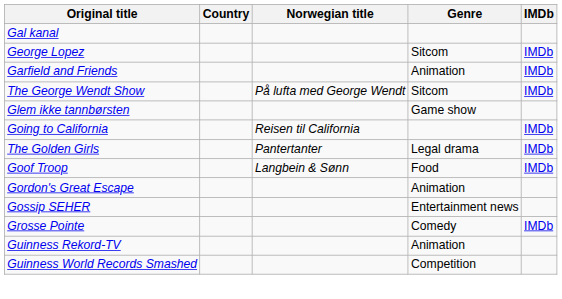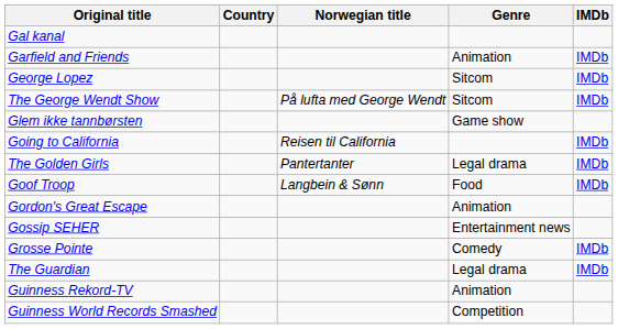 <table class="wikitable">
 <tr>
 <th>Original title</th>
 <th>Country</th>
 <th>Norwegian title</th>
 <th>Genre</th>
 <th>IMDb</th>
 </tr>
 <tr>
 <td><em><a href='#'>Gal kanal</a></em></td>
 <td></td>
 <td></td>
 <td></td>
 <td></td>
 </tr>
 <tr>
+<td><em><a href='#'>Garfield and Friends</a></em></td>
+<td></td>
+<td></td>
+<td>Animation</td>
+<td><a href='#'>IMDb</a></td>
+</tr>
+<tr>
 <td><em><a href='#'>George Lopez</a></em></td>
 <td></td>
 <td></td>
 <td>Sitcom</td>
-<td><a href='#'>IMDb</a></td>
-</tr>
-<tr>
-<td><em><a href='#'>Garfield and Friends</a></em></td>
-<td></td>
-<td></td>
-<td>Animation</td>
 <td><a href='#'>IMDb</a></td>
 </tr>
 <tr>
 <td><em><a href='#'>The George Wendt Show</a></em></td>
 <td></td>
 <td><em>På lufta med George Wendt</em></td>
 <td>Sitcom</td>
 <td><a href='#'>IMDb</a></td>
 </tr>
 <tr>
 <td><em><a href='#'>Glem ikke tannbørsten</a></em></td>
 <td></td>
 <td></td>
 <td>Game show</td>
 <td></td>
 </tr>
 <tr>
 <td><em><a href='#'>Going to California</a></em></td>
 <td></td>
 <td><em>Reisen til California</em></td>
 <td></td>
 <td><a href='#'>IMDb</a></td>
 </tr>
 <tr>
 <td><em><a href='#'>The Golden Girls</a></em></td>
 <td></td>
 <td><em>Pantertanter</em></td>
 <td>Legal drama</td>
 <td><a href='#'>IMDb</a></td>
 </tr>
 <tr>
 <td><em><a href='#'>Goof Troop</a></em></td>
 <td></td>
 <td><em>Langbein & Sønn</em></td>
 <td>Food</td>
 <td><a href='#'>IMDb</a></td>
 </tr>
 <tr>
 <td><em><a href='#'>Gordon's Great Escape</a></em></td>
 <td></td>
 <td></td>
 <td>Animation</td>
 <td></td>
 </tr>
 <tr>
 <td><em><a href='#'>Gossip SEHER</a></em></td>
 <td></td>
 <td></td>
 <td>Entertainment news</td>
 <td></td>
 </tr>
 <tr>
 <td><em><a href='#'>Grosse Pointe</a></em></td>
 <td></td>
 <td></td>
 <td>Comedy</td>
 <td><a href='#'>IMDb</a></td>
 </tr>
 <tr>
+<td><em><a href='#'>The Guardian</a></em></td>
+<td></td>
+<td></td>
+<td>Legal drama</td>
+<td><a href='#'>IMDb</a></td>
+</tr>
+<tr>
 <td><em><a href='#'>Guinness Rekord-TV</a></em></td>
 <td></td>
 <td></td>
 <td>Animation</td>
 <td></td>
 </tr>
 <tr>
 <td><em><a href='#'>Guinness World Records Smashed</a></em></td>
 <td></td>
 <td></td>
 <td>Competition</td>
 <td></td>
 </tr>
 </table>
